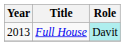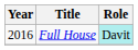 <table class="wikitable sortable plainrowheaders">
 <tr>
 <th>Year</th>
 <th>Title</th>
 <th>Role</th>
 </tr>
 <tr>
-<td>2013</td>
+<td>2016</td>
 <td><em><a href='#'>Full House</a></em></td>
 <td style="background: paleturquoise;">Davit</td>
 </tr>
 <tr>
 </tr>
 </table>
